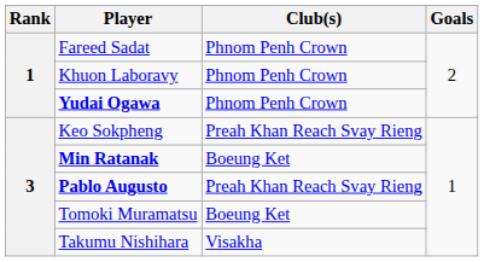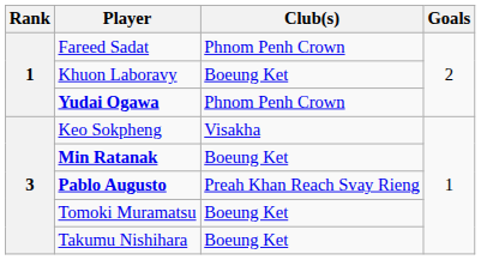 <table class="wikitable">
 <tr>
 <th>Rank</th>
 <th>Player</th>
 <th>Club(s)</th>
 <th>Goals</th>
 </tr>
 <tr>
 <th rowspan="3">1</th>
 <td> <a href='#'>Fareed Sadat</a></td>
 <td><a href='#'>Phnom Penh Crown</a></td>
 <td rowspan="3" style="text-align:center">2</td>
 </tr>
 <tr>
 <td> <a href='#'>Khuon Laboravy</a></td>
-<td><a href='#'>Phnom Penh Crown</a></td>
+<td><a href='#'>Boeung Ket</a></td>
 </tr>
 <tr>
 <td> <strong><a href='#'>Yudai Ogawa</a></strong></td>
 <td><a href='#'>Phnom Penh Crown</a></td>
 </tr>
 <tr>
 <th rowspan="5">3</th>
 <td> <a href='#'>Keo Sokpheng</a></td>
-<td><a href='#'>Preah Khan Reach Svay Rieng</a></td>
+<td><a href='#'>Visakha</a></td>
 <td rowspan="5" style="text-align:center">1</td>
 </tr>
 <tr>
 <td> <strong><a href='#'>Min Ratanak</a></strong></td>
 <td><a href='#'>Boeung Ket</a></td>
 </tr>
 <tr>
 <td> <strong><a href='#'>Pablo Augusto</a></strong></td>
 <td><a href='#'>Preah Khan Reach Svay Rieng</a></td>
 </tr>
 <tr>
 <td> <a href='#'>Tomoki Muramatsu</a></td>
 <td><a href='#'>Boeung Ket</a></td>
 </tr>
 <tr>
 <td> <a href='#'>Takumu Nishihara</a></td>
-<td><a href='#'>Visakha</a></td>
+<td><a href='#'>Boeung Ket</a></td>
 </tr>
 </table>
